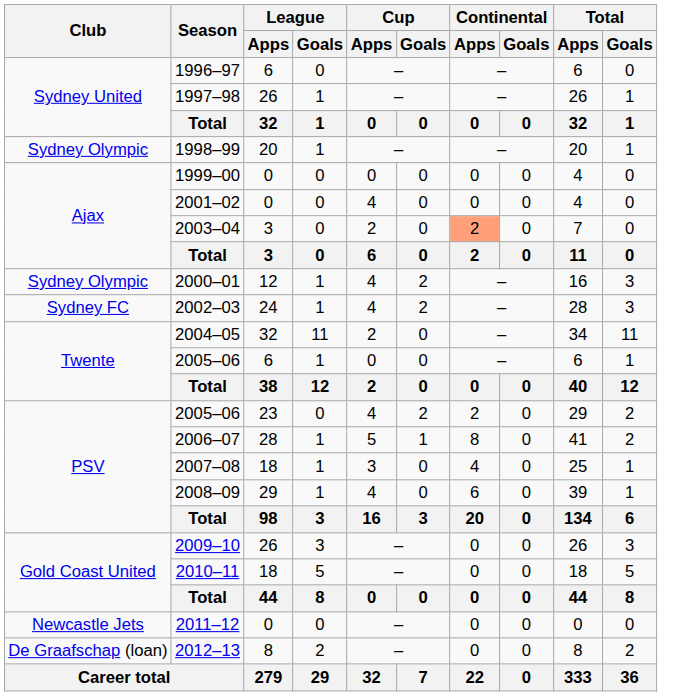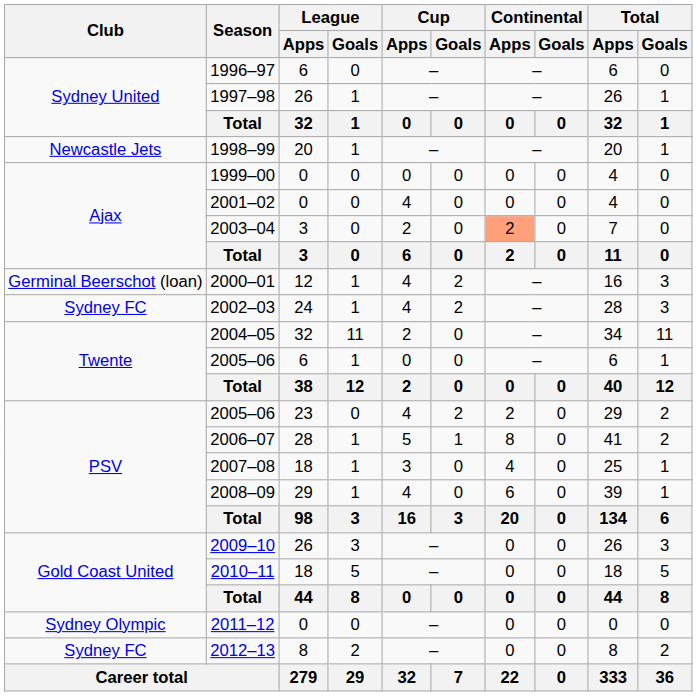 <table class="wikitable" style="text-align:center">
 <tr>
 <th rowspan="2">Club</th>
 <th rowspan="2">Season</th>
 <th colspan="2">League</th>
 <th colspan="2">Cup</th>
 <th colspan="2">Continental</th>
 <th colspan="3">Total</th>
 </tr>
 <tr>
 <th>Apps</th>
 <th>Goals</th>
 <th>Apps</th>
 <th>Goals</th>
 <th>Apps</th>
 <th>Goals</th>
 <th>Apps</th>
 <th>Goals</th>
 </tr>
 <tr>
 <td rowspan="3"><a href='#'>Sydney United</a></td>
 <td>1996–97</td>
 <td>6</td>
 <td>0</td>
 <td colspan="2">–</td>
 <td colspan="2">–</td>
 <td>6</td>
 <td>0</td>
 </tr>
 <tr>
 <td>1997–98</td>
 <td>26</td>
 <td>1</td>
 <td colspan="2">–</td>
 <td colspan="2">–</td>
 <td>26</td>
 <td>1</td>
 </tr>
 <tr>
 <th>Total</th>
 <th>32</th>
 <th>1</th>
 <th>0</th>
 <th>0</th>
 <th>0</th>
 <th>0</th>
 <th>32</th>
 <th>1</th>
 </tr>
 <tr>
-<td><a href='#'>Sydney Olympic</a></td>
+<td><a href='#'>Newcastle Jets</a></td>
 <td>1998–99</td>
 <td>20</td>
 <td>1</td>
 <td colspan="2">–</td>
 <td colspan="2">–</td>
 <td>20</td>
 <td>1</td>
 </tr>
 <tr>
 <td rowspan="4"><a href='#'>Ajax</a></td>
 <td>1999–00</td>
 <td>0</td>
 <td>0</td>
 <td>0</td>
 <td>0</td>
 <td>0</td>
 <td>0</td>
 <td>4</td>
 <td>0</td>
 </tr>
 <tr>
 <td>2001–02</td>
 <td>0</td>
 <td>0</td>
 <td>4</td>
 <td>0</td>
 <td>0</td>
 <td>0</td>
 <td>4</td>
 <td>0</td>
 </tr>
 <tr>
 <td>2003–04</td>
 <td>3</td>
 <td>0</td>
 <td>2</td>
 <td>0</td>
 <td style="background: lightsalmon;">2</td>
 <td>0</td>
 <td>7</td>
 <td>0</td>
 </tr>
 <tr>
 <th>Total</th>
 <th>3</th>
 <th>0</th>
 <th>6</th>
 <th>0</th>
 <th>2</th>
 <th>0</th>
 <th>11</th>
 <th>0</th>
 </tr>
 <tr>
-<td><a href='#'>Sydney Olympic</a></td>
+<td><a href='#'>Germinal Beerschot</a> (loan)</td>
 <td>2000–01</td>
 <td>12</td>
 <td>1</td>
 <td>4</td>
 <td>2</td>
 <td colspan="2">–</td>
 <td>16</td>
 <td>3</td>
 </tr>
 <tr>
 <td><a href='#'>Sydney FC</a></td>
 <td>2002–03</td>
 <td>24</td>
 <td>1</td>
 <td>4</td>
 <td>2</td>
 <td colspan="2">–</td>
 <td>28</td>
 <td>3</td>
 </tr>
 <tr>
 <td rowspan="3"><a href='#'>Twente</a></td>
 <td>2004–05</td>
 <td>32</td>
 <td>11</td>
 <td>2</td>
 <td>0</td>
 <td colspan="2">–</td>
 <td>34</td>
 <td>11</td>
 </tr>
 <tr>
 <td>2005–06</td>
 <td>6</td>
 <td>1</td>
 <td>0</td>
 <td>0</td>
 <td colspan="2">–</td>
 <td>6</td>
 <td>1</td>
 </tr>
 <tr>
 <th>Total</th>
 <th>38</th>
 <th>12</th>
 <th>2</th>
 <th>0</th>
 <th>0</th>
 <th>0</th>
 <th>40</th>
 <th>12</th>
 </tr>
 <tr>
 <td rowspan="5"><a href='#'>PSV</a></td>
 <td>2005–06</td>
 <td>23</td>
 <td>0</td>
 <td>4</td>
 <td>2</td>
 <td>2</td>
 <td>0</td>
 <td>29</td>
 <td>2</td>
 </tr>
 <tr>
 <td>2006–07</td>
 <td>28</td>
 <td>1</td>
 <td>5</td>
 <td>1</td>
 <td>8</td>
 <td>0</td>
 <td>41</td>
 <td>2</td>
 </tr>
 <tr>
 <td>2007–08</td>
 <td>18</td>
 <td>1</td>
 <td>3</td>
 <td>0</td>
 <td>4</td>
 <td>0</td>
 <td>25</td>
 <td>1</td>
 </tr>
 <tr>
 <td>2008–09</td>
 <td>29</td>
 <td>1</td>
 <td>4</td>
 <td>0</td>
 <td>6</td>
 <td>0</td>
 <td>39</td>
 <td>1</td>
 </tr>
 <tr>
 <th>Total</th>
 <th>98</th>
 <th>3</th>
 <th>16</th>
 <th>3</th>
 <th>20</th>
 <th>0</th>
 <th>134</th>
 <th>6</th>
 </tr>
 <tr>
 <td rowspan="3"><a href='#'>Gold Coast United</a></td>
 <td><a href='#'>2009–10</a></td>
 <td>26</td>
 <td>3</td>
 <td colspan="2">–</td>
 <td>0</td>
 <td>0</td>
 <td>26</td>
 <td>3</td>
 </tr>
 <tr>
 <td><a href='#'>2010–11</a></td>
 <td>18</td>
 <td>5</td>
 <td colspan="2">–</td>
 <td>0</td>
 <td>0</td>
 <td>18</td>
 <td>5</td>
 </tr>
 <tr>
 <th>Total</th>
 <th>44</th>
 <th>8</th>
 <th>0</th>
 <th>0</th>
 <th>0</th>
 <th>0</th>
 <th>44</th>
 <th>8</th>
 </tr>
 <tr>
-<td><a href='#'>Newcastle Jets</a></td>
+<td><a href='#'>Sydney Olympic</a></td>
 <td><a href='#'>2011–12</a></td>
 <td>0</td>
 <td>0</td>
 <td colspan="2">–</td>
 <td>0</td>
 <td>0</td>
 <td>0</td>
 <td>0</td>
 </tr>
 <tr>
-<td><a href='#'>De Graafschap</a> (loan)</td>
+<td><a href='#'>Sydney FC</a></td>
 <td><a href='#'>2012–13</a></td>
 <td>8</td>
 <td>2</td>
 <td colspan="2">–</td>
 <td>0</td>
 <td>0</td>
 <td>8</td>
 <td>2</td>
 </tr>
 <tr>
 <th colspan="2">Career total</th>
 <th>279</th>
 <th>29</th>
 <th>32</th>
 <th>7</th>
 <th>22</th>
 <th>0</th>
 <th>333</th>
 <th>36</th>
 </tr>
 </table>
